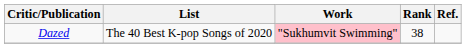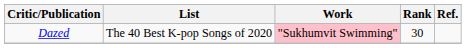 <table class="sortable wikitable" style="text-align:center">
 <tr>
 <th>Critic/Publication</th>
 <th>List</th>
 <th>Work</th>
 <th>Rank</th>
 <th class="unsortable">Ref.</th>
 </tr>
 <tr>
 <td><em><a href='#'>Dazed</a></em></td>
 <td>The 40 Best K-pop Songs of 2020</td>
 <td style="background: pink;">"Sukhumvit Swimming"</td>
-<td>38</td>
+<td>30</td>
 <td></td>
 </tr>
 <tr>
 </tr>
 </table>
